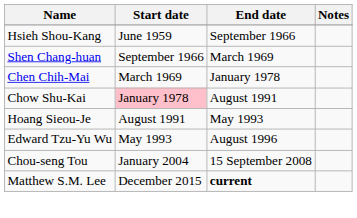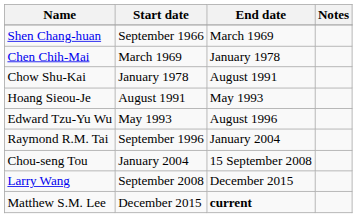 <table class="wikitable">
 <tr>
 <th>Name</th>
 <th>Start date</th>
 <th>End date</th>
 <th>Notes</th>
 </tr>
 <tr>
-</tr>
-<tr>
-<td>Hsieh Shou-Kang</td>
-<td>June 1959</td>
-<td>September 1966</td>
-<td></td>
 </tr>
 <tr>
 <td><a href='#'>Shen Chang-huan</a></td>
 <td>September 1966</td>
 <td>March 1969</td>
 <td></td>
 </tr>
 <tr>
 <td><a href='#'>Chen Chih-Mai</a></td>
 <td>March 1969</td>
 <td>January 1978</td>
 <td></td>
 </tr>
 <tr>
 <td>Chow Shu-Kai</td>
-<td style="background: pink;">January 1978</td>
+<td>January 1978</td>
 <td>August 1991</td>
 <td></td>
 </tr>
 <tr>
 <td>Hoang Sieou-Je</td>
 <td>August 1991</td>
 <td>May 1993</td>
 <td></td>
 </tr>
 <tr>
 <td>Edward Tzu-Yu Wu</td>
 <td>May 1993</td>
 <td>August 1996</td>
 <td></td>
 </tr>
 <tr>
+<td>Raymond R.M. Tai</td>
+<td>September 1996</td>
+<td>January 2004</td>
+<td></td>
+</tr>
+<tr>
 <td>Chou-seng Tou</td>
 <td>January 2004</td>
 <td>15 September 2008</td>
+<td></td>
+</tr>
+<tr>
+<td><a href='#'>Larry Wang</a></td>
+<td>September 2008</td>
+<td>December 2015</td>
 <td></td>
 </tr>
 <tr>
 <td>Matthew S.M. Lee</td>
 <td>December 2015</td>
 <td><strong>current</strong></td>
 <td></td>
 </tr>
 </table>
